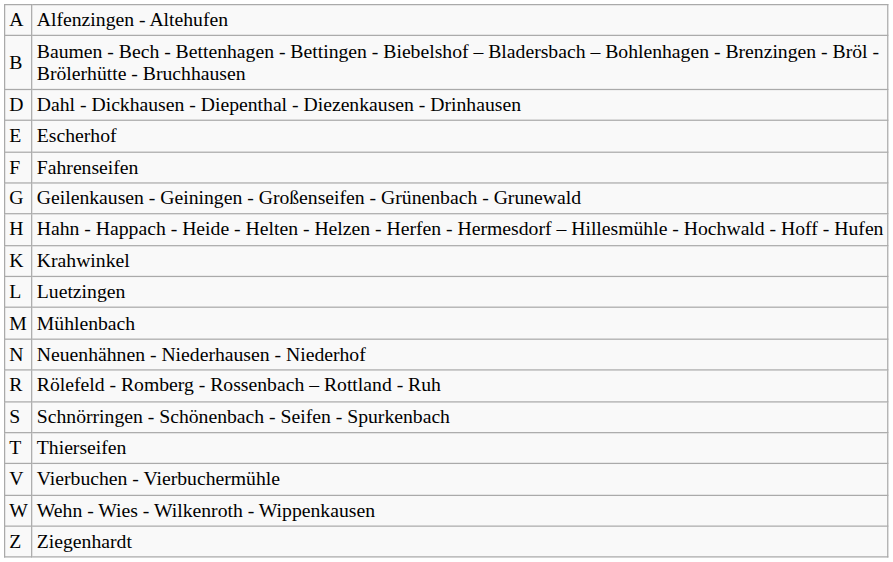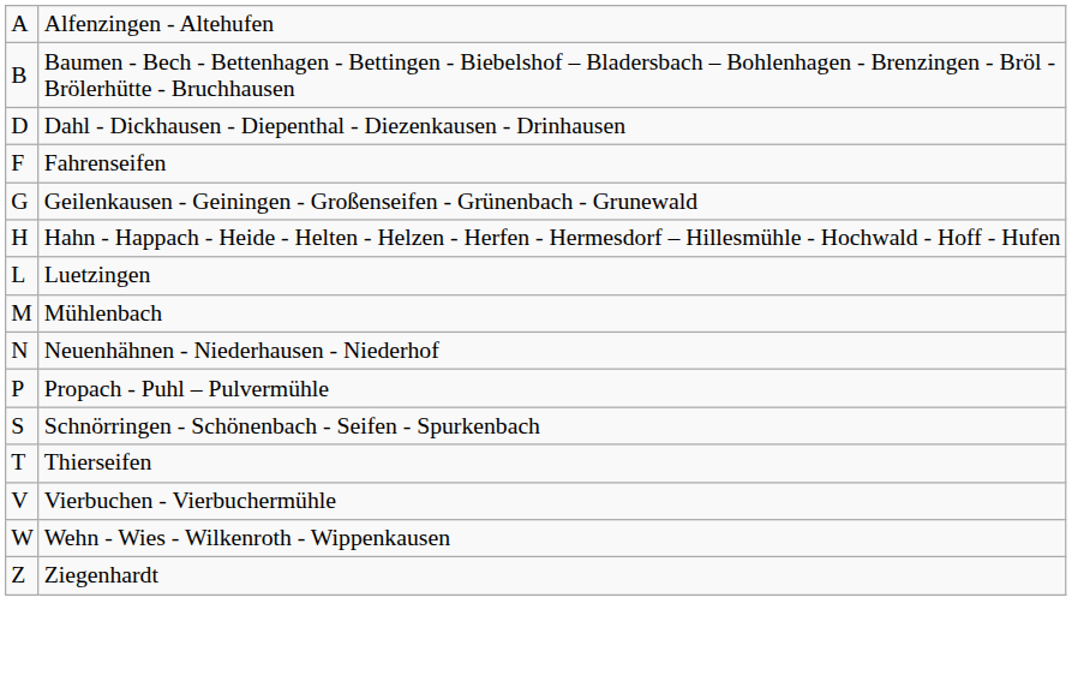 <table class="wikitable">
 <tr>
 <td>A</td>
 <td>Alfenzingen - Altehufen</td>
 </tr>
 <tr>
 <td>B</td>
 <td>Baumen - Bech - Bettenhagen - Bettingen - Biebelshof – Bladersbach – Bohlenhagen - Brenzingen - Bröl -<br>Brölerhütte - Bruchhausen</td>
 </tr>
 <tr>
 <td>D</td>
 <td>Dahl - Dickhausen - Diepenthal - Diezenkausen - Drinhausen</td>
 </tr>
 <tr>
-<td>E</td>
-<td>Escherhof</td>
-</tr>
-<tr>
 <td>F</td>
 <td>Fahrenseifen</td>
 </tr>
 <tr>
 <td>G</td>
 <td>Geilenkausen -  Geiningen - Großenseifen - Grünenbach - Grunewald</td>
 </tr>
 <tr>
 <td>H</td>
 <td>Hahn - Happach - Heide - Helten - Helzen - Herfen - Hermesdorf – Hillesmühle - Hochwald - Hoff - Hufen</td>
-</tr>
-<tr>
-<td>K</td>
-<td>Krahwinkel</td>
 </tr>
 <tr>
 <td>L</td>
 <td>Luetzingen</td>
 </tr>
 <tr>
 <td>M</td>
 <td>Mühlenbach</td>
 </tr>
 <tr>
 <td>N</td>
 <td>Neuenhähnen - Niederhausen - Niederhof</td>
 </tr>
 <tr>
-<td>R</td>
-<td>Rölefeld - Romberg - Rossenbach – Rottland - Ruh</td>
+<td>P</td>
+<td>Propach - Puhl – Pulvermühle</td>
 </tr>
 <tr>
 <td>S</td>
 <td>Schnörringen - Schönenbach - Seifen - Spurkenbach</td>
 </tr>
 <tr>
 <td>T</td>
 <td>Thierseifen</td>
 </tr>
 <tr>
 <td>V</td>
 <td>Vierbuchen - Vierbuchermühle</td>
 </tr>
 <tr>
 <td>W</td>
 <td>Wehn - Wies  - Wilkenroth - Wippenkausen</td>
 </tr>
 <tr>
 <td>Z</td>
 <td>Ziegenhardt</td>
 </tr>
 </table>
